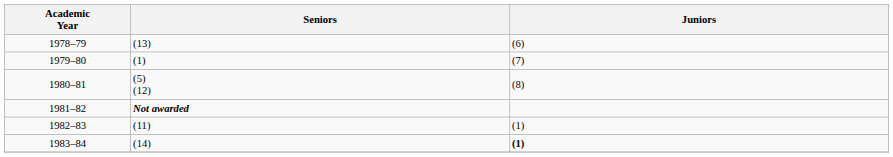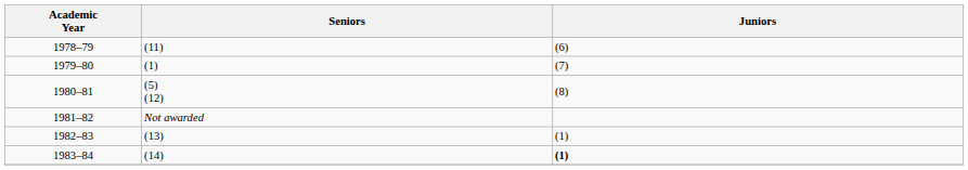 <table class="wikitable" width="100%" style="font-size:95%;">
 <tr>
 <th width=10%>Academic<br>Year</th>
 <th width="30%">Seniors</th>
 <th width="30%">Juniors</th>
 </tr>
 <tr>
 <td align=center>1978–79</td>
-<td> (13)</td>
+<td> (11)</td>
 <td> (6)</td>
 </tr>
 <tr>
 <td align=center>1979–80</td>
 <td> (1)</td>
 <td> (7)</td>
 </tr>
 <tr>
 <td align=center>1980–81</td>
 <td> (5)<br> (12)</td>
 <td> (8)</td>
 </tr>
 <tr>
 <td align=center>1981–82</td>
-<td><strong><em>Not awarded</em></strong></td>
+<td><em>Not awarded</em></td>
 <td></td>
 </tr>
 <tr>
 <td align=center>1982–83</td>
-<td> (11)</td>
+<td> (13)</td>
 <td> (1)</td>
 </tr>
 <tr>
 <td align=center>1983–84</td>
 <td> (14)</td>
 <td><strong> (1)</strong></td>
 </tr>
 <tr>
 </tr>
 </table>
